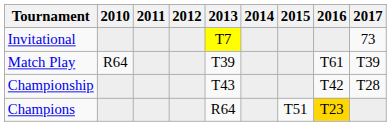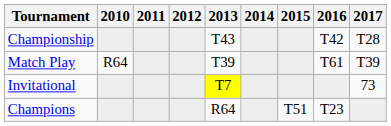 <table class="wikitable" style="text-align:center;">
 <tr>
 <th>Tournament</th>
 <th>2010</th>
 <th>2011</th>
 <th>2012</th>
 <th>2013</th>
 <th>2014</th>
 <th>2015</th>
 <th>2016</th>
 <th>2017</th>
 </tr>
 <tr>
-<td align="left"><a href='#'>Invitational</a></td>
+<td align="left"><a href='#'>Championship</a></td>
 <td style="background:#eeeeee;"></td>
 <td style="background:#eeeeee;"></td>
 <td style="background:#eeeeee;"></td>
-<td style="background:yellow;">T7</td>
+<td>T43</td>
 <td style="background:#eeeeee;"></td>
 <td style="background:#eeeeee;"></td>
-<td style="background:#eeeeee;"></td>
-<td>73</td>
+<td>T42</td>
+<td>T28</td>
 </tr>
 <tr>
 <td align="left"><a href='#'>Match Play</a></td>
 <td>R64</td>
 <td style="background:#eeeeee;"></td>
 <td style="background:#eeeeee;"></td>
 <td>T39</td>
 <td style="background:#eeeeee;"></td>
 <td style="background:#eeeeee;"></td>
 <td>T61</td>
 <td>T39</td>
 </tr>
 <tr>
-<td align="left"><a href='#'>Championship</a></td>
+<td align="left"><a href='#'>Invitational</a></td>
 <td style="background:#eeeeee;"></td>
 <td style="background:#eeeeee;"></td>
 <td style="background:#eeeeee;"></td>
-<td>T43</td>
+<td style="background:yellow;">T7</td>
 <td style="background:#eeeeee;"></td>
 <td style="background:#eeeeee;"></td>
-<td>T42</td>
-<td>T28</td>
+<td style="background:#eeeeee;"></td>
+<td>73</td>
 </tr>
 <tr>
 <td align="left"><a href='#'>Champions</a></td>
 <td style="background:#eeeeee;"></td>
 <td style="background:#eeeeee;"></td>
 <td style="background:#eeeeee;"></td>
 <td>R64</td>
 <td style="background:#eeeeee;"></td>
 <td>T51</td>
-<td style="background: gold;">T23</td>
+<td>T23</td>
 <td style="background:#eeeeee;"></td>
 </tr>
 </table>
